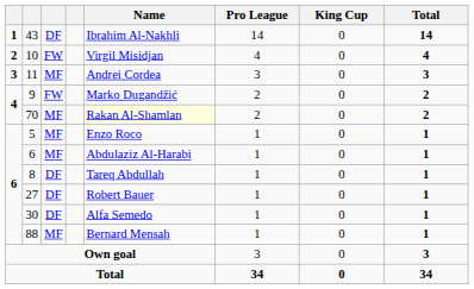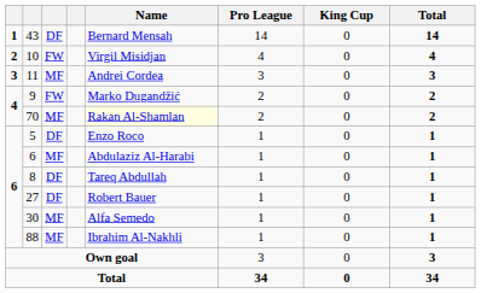 <table class="wikitable" style="text-align:center">
 <tr>
 <th width=15></th>
 <th width=15></th>
 <th width=15></th>
 <th width=15></th>
 <th width=160>Name</th>
 <th width=100>Pro League</th>
 <th width=100>King Cup</th>
 <th width=100>Total</th>
 </tr>
 <tr>
 <td><strong>1</strong></td>
 <td>43</td>
 <td><a href='#'>DF</a></td>
 <td></td>
-<td align=left><a href='#'>Ibrahim Al-Nakhli</a></td>
+<td align=left><a href='#'>Bernard Mensah</a></td>
 <td>14</td>
 <td>0</td>
 <td><strong>14</strong></td>
 </tr>
 <tr>
 <td><strong>2</strong></td>
 <td>10</td>
 <td><a href='#'>FW</a></td>
 <td></td>
 <td align=left><a href='#'>Virgil Misidjan</a></td>
 <td>4</td>
 <td>0</td>
 <td><strong>4</strong></td>
 </tr>
 <tr>
 <td><strong>3</strong></td>
 <td>11</td>
 <td><a href='#'>MF</a></td>
 <td></td>
 <td align=left><a href='#'>Andrei Cordea</a></td>
 <td>3</td>
 <td>0</td>
 <td><strong>3</strong></td>
 </tr>
 <tr>
 <td rowspan=2><strong>4</strong></td>
 <td>9</td>
 <td><a href='#'>FW</a></td>
 <td></td>
 <td align=left><a href='#'>Marko Dugandžić</a></td>
 <td>2</td>
 <td>0</td>
 <td><strong>2</strong></td>
 </tr>
 <tr>
 <td>70</td>
 <td><a href='#'>MF</a></td>
 <td></td>
 <td align=left style="background: lightyellow;"><a href='#'>Rakan Al-Shamlan</a></td>
 <td>2</td>
 <td>0</td>
 <td><strong>2</strong></td>
 </tr>
 <tr>
 <td rowspan=6><strong>6</strong></td>
 <td>5</td>
-<td><a href='#'>MF</a></td>
+<td><a href='#'>DF</a></td>
 <td></td>
 <td align=left><a href='#'>Enzo Roco</a></td>
 <td>1</td>
 <td>0</td>
 <td><strong>1</strong></td>
 </tr>
 <tr>
 <td>6</td>
 <td><a href='#'>MF</a></td>
 <td></td>
 <td align=left><a href='#'>Abdulaziz Al-Harabi</a></td>
 <td>1</td>
 <td>0</td>
 <td><strong>1</strong></td>
 </tr>
 <tr>
 <td>8</td>
 <td><a href='#'>DF</a></td>
 <td></td>
 <td align=left><a href='#'>Tareq Abdullah</a></td>
 <td>1</td>
 <td>0</td>
 <td><strong>1</strong></td>
 </tr>
 <tr>
 <td>27</td>
 <td><a href='#'>DF</a></td>
 <td></td>
 <td align=left><a href='#'>Robert Bauer</a></td>
 <td>1</td>
 <td>0</td>
 <td><strong>1</strong></td>
 </tr>
 <tr>
 <td>30</td>
-<td><a href='#'>DF</a></td>
+<td><a href='#'>MF</a></td>
 <td></td>
 <td align=left><a href='#'>Alfa Semedo</a></td>
 <td>1</td>
 <td>0</td>
 <td><strong>1</strong></td>
 </tr>
 <tr>
 <td>88</td>
 <td><a href='#'>MF</a></td>
 <td></td>
-<td align=left><a href='#'>Bernard Mensah</a></td>
+<td align=left><a href='#'>Ibrahim Al-Nakhli</a></td>
 <td>1</td>
 <td>0</td>
 <td><strong>1</strong></td>
 </tr>
 <tr>
 <td colspan=5><strong>Own goal</strong></td>
 <td>3</td>
 <td>0</td>
 <td><strong>3</strong></td>
 </tr>
 <tr>
 <td colspan=5><strong>Total</strong></td>
 <td><strong>34</strong></td>
 <td><strong>0</strong></td>
 <td><strong>34</strong></td>
 </tr>
 </table>
